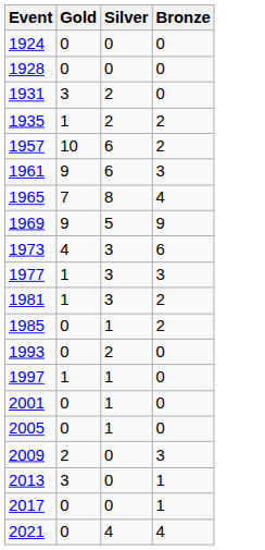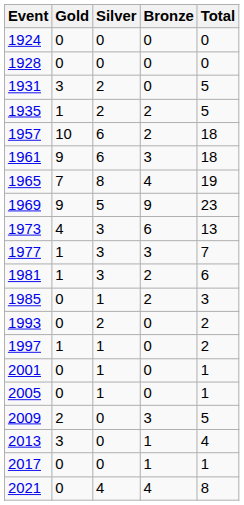 <table class="wikitable">
 <tr>
 <th>Event</th>
 <th>Gold</th>
 <th>Silver</th>
 <th>Bronze</th>
+<th>Total</th>
 </tr>
 <tr>
 <td><a href='#'>1924</a></td>
+<td>0</td>
 <td>0</td>
 <td>0</td>
 <td>0</td>
 </tr>
 <tr>
 <td><a href='#'>1928</a></td>
 <td>0</td>
 <td>0</td>
 <td>0</td>
+<td>0</td>
 </tr>
 <tr>
 <td><a href='#'>1931</a></td>
 <td>3</td>
 <td>2</td>
 <td>0</td>
+<td>5</td>
 </tr>
 <tr>
 <td><a href='#'>1935</a></td>
 <td>1</td>
 <td>2</td>
 <td>2</td>
+<td>5</td>
 </tr>
 <tr>
 <td><a href='#'>1957</a></td>
 <td>10</td>
 <td>6</td>
 <td>2</td>
+<td>18</td>
 </tr>
 <tr>
 <td><a href='#'>1961</a></td>
 <td>9</td>
 <td>6</td>
 <td>3</td>
+<td>18</td>
 </tr>
 <tr>
 <td><a href='#'>1965</a></td>
 <td>7</td>
 <td>8</td>
 <td>4</td>
+<td>19</td>
 </tr>
 <tr>
 <td><a href='#'>1969</a></td>
 <td>9</td>
 <td>5</td>
 <td>9</td>
+<td>23</td>
 </tr>
 <tr>
 <td><a href='#'>1973</a></td>
 <td>4</td>
 <td>3</td>
 <td>6</td>
+<td>13</td>
 </tr>
 <tr>
 <td><a href='#'>1977</a></td>
 <td>1</td>
 <td>3</td>
 <td>3</td>
+<td>7</td>
 </tr>
 <tr>
 <td><a href='#'>1981</a></td>
 <td>1</td>
 <td>3</td>
 <td>2</td>
+<td>6</td>
 </tr>
 <tr>
 <td><a href='#'>1985</a></td>
 <td>0</td>
 <td>1</td>
 <td>2</td>
+<td>3</td>
 </tr>
 <tr>
 <td><a href='#'>1993</a></td>
 <td>0</td>
 <td>2</td>
 <td>0</td>
+<td>2</td>
 </tr>
 <tr>
 <td><a href='#'>1997</a></td>
 <td>1</td>
 <td>1</td>
 <td>0</td>
+<td>2</td>
 </tr>
 <tr>
 <td><a href='#'>2001</a></td>
 <td>0</td>
 <td>1</td>
 <td>0</td>
+<td>1</td>
 </tr>
 <tr>
 <td><a href='#'>2005</a></td>
 <td>0</td>
 <td>1</td>
 <td>0</td>
+<td>1</td>
 </tr>
 <tr>
 <td><a href='#'>2009</a></td>
 <td>2</td>
 <td>0</td>
 <td>3</td>
+<td>5</td>
 </tr>
 <tr>
 <td><a href='#'>2013</a></td>
 <td>3</td>
 <td>0</td>
 <td>1</td>
+<td>4</td>
 </tr>
 <tr>
 <td><a href='#'>2017</a></td>
 <td>0</td>
 <td>0</td>
+<td>1</td>
 <td>1</td>
 </tr>
 <tr>
 <td><a href='#'>2021</a></td>
 <td>0</td>
 <td>4</td>
 <td>4</td>
+<td>8</td>
 </tr>
 </table>
